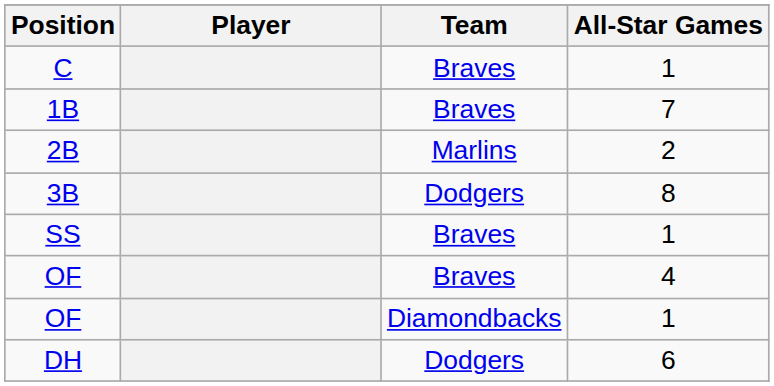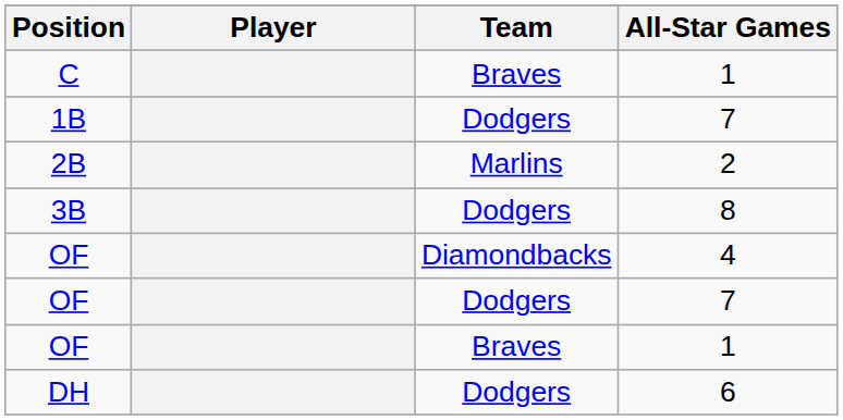 <table class="wikitable sortable plainrowheaders" style="text-align:center;">
 <tr>
 </tr>
 <tr>
 <th scope="col">Position</th>
 <th scope="col" style="width:150px;">Player</th>
 <th scope="col" style="width:100px;">Team</th>
 <th scope="col">All-Star Games</th>
 </tr>
 <tr>
 <td><a href='#'>C</a></td>
 <th scope="row" style="text-align:center"></th>
 <td><a href='#'>Braves</a></td>
 <td>1</td>
 </tr>
 <tr>
 <td><a href='#'>1B</a></td>
 <th scope="row" style="text-align:center"></th>
-<td><a href='#'>Braves</a></td>
+<td><a href='#'>Dodgers</a></td>
 <td>7</td>
 </tr>
 <tr>
 <td><a href='#'>2B</a></td>
 <th scope="row" style="text-align:center"></th>
 <td><a href='#'>Marlins</a></td>
 <td>2</td>
 </tr>
 <tr>
 <td><a href='#'>3B</a></td>
 <th scope="row" style="text-align:center"></th>
 <td><a href='#'>Dodgers</a></td>
 <td>8</td>
 </tr>
 <tr>
-<td><a href='#'>SS</a></td>
+<td><a href='#'>OF</a></td>
 <th scope="row" style="text-align:center"></th>
-<td><a href='#'>Braves</a></td>
-<td>1</td>
+<td><a href='#'>Diamondbacks</a></td>
+<td>4</td>
+</tr>
+<tr>
+<td><a href='#'>OF</a></td>
+<th scope="row" style="text-align:center"></th>
+<td><a href='#'>Dodgers</a></td>
+<td>7</td>
 </tr>
 <tr>
 <td><a href='#'>OF</a></td>
 <th scope="row" style="text-align:center"></th>
 <td><a href='#'>Braves</a></td>
-<td>4</td>
-</tr>
-<tr>
-<td><a href='#'>OF</a></td>
-<th scope="row" style="text-align:center"></th>
-<td><a href='#'>Diamondbacks</a></td>
 <td>1</td>
 </tr>
 <tr>
 <td><a href='#'>DH</a></td>
 <th scope="row" style="text-align:center"></th>
 <td><a href='#'>Dodgers</a></td>
 <td>6</td>
 </tr>
 </table>
